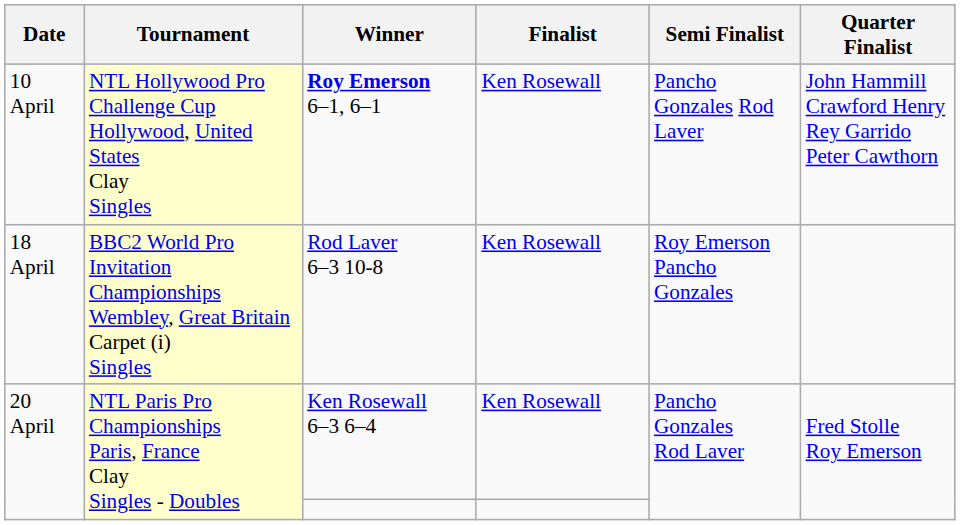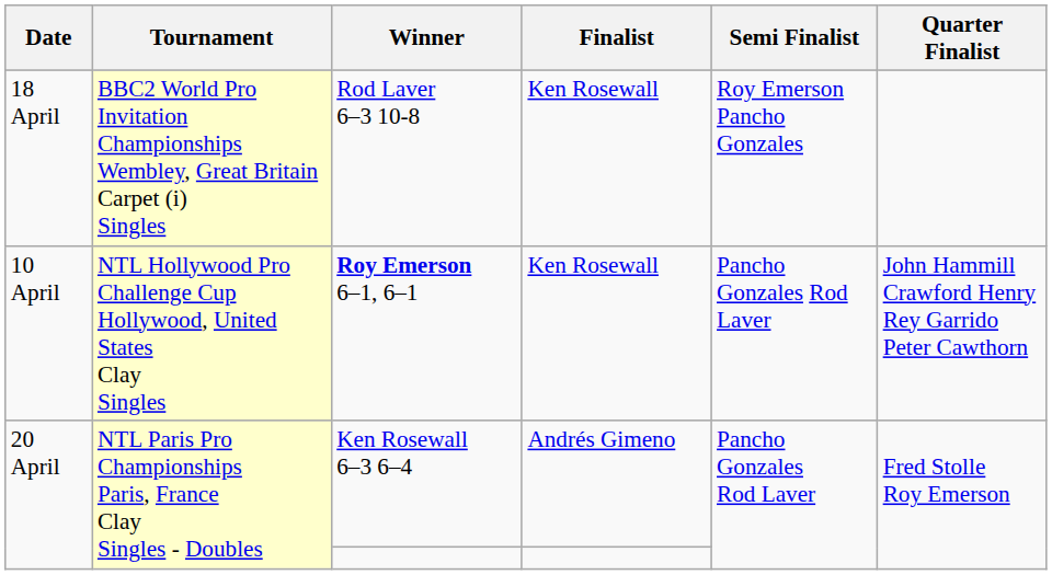 <table class="wikitable" style="font-size:85%;">
 <tr>
 <th width="75">Date</th>
 <th width="230">Tournament</th>
 <th width="210">Winner</th>
 <th width="210">Finalist</th>
 <th width="170">Semi Finalist</th>
 <th width="170">Quarter Finalist</th>
 </tr>
 <tr valign=top>
+<td rowspan=1>18 April </td>
+<td style="background:#ffc;" rowspan=1><a href='#'>BBC2 World Pro Invitation Championships</a><br><a href='#'>Wembley</a>, <a href='#'>Great Britain</a><br> Carpet (i)<br><a href='#'>Singles</a></td>
+<td> <a href='#'>Rod Laver</a><br>6–3 10-8</td>
+<td> <a href='#'>Ken Rosewall</a></td>
+<td rowspan=1> <a href='#'>Roy Emerson</a><br> <a href='#'>Pancho Gonzales</a></td>
+<td></td>
+</tr>
+<tr valign=top>
 <td rowspan=1>10 April</td>
 <td style="background:#ffc;" rowspan=1><a href='#'>NTL Hollywood Pro Challenge Cup</a><br> <a href='#'>Hollywood</a>, <a href='#'>United States</a><br>Clay<br><a href='#'>Singles</a></td>
 <td> <strong><a href='#'>Roy Emerson</a></strong><br>6–1, 6–1</td>
 <td> <a href='#'>Ken Rosewall</a></td>
 <td>  <a href='#'>Pancho Gonzales</a>   <a href='#'>Rod Laver</a></td>
 <td> <a href='#'>John Hammill</a> <br>  <a href='#'>Crawford Henry</a> <br>  <a href='#'>Rey Garrido</a> <br>  <a href='#'>Peter Cawthorn</a></td>
 </tr>
 <tr valign=top>
-<td rowspan=1>18 April </td>
-<td style="background:#ffc;" rowspan=1><a href='#'>BBC2 World Pro Invitation Championships</a><br><a href='#'>Wembley</a>, <a href='#'>Great Britain</a><br> Carpet (i)<br><a href='#'>Singles</a></td>
-<td> <a href='#'>Rod Laver</a><br>6–3 10-8</td>
-<td> <a href='#'>Ken Rosewall</a></td>
-<td rowspan=1> <a href='#'>Roy Emerson</a><br> <a href='#'>Pancho Gonzales</a></td>
-<td></td>
-</tr>
-<tr valign=top>
 <td rowspan=2>20 April</td>
 <td style="background:#ffc;" rowspan=2><a href='#'>NTL Paris Pro Championships</a><br> <a href='#'>Paris</a>, <a href='#'>France</a><br>Clay<br><a href='#'>Singles</a> - <a href='#'>Doubles</a></td>
 <td> <a href='#'>Ken Rosewall</a><br>6–3 6–4</td>
-<td> <a href='#'>Ken Rosewall</a></td>
+<td> <a href='#'>Andrés Gimeno</a></td>
 <td rowspan=2> <a href='#'>Pancho Gonzales</a><br> <a href='#'>Rod Laver</a></td>
 <td rowspan=2><br> <a href='#'>Fred Stolle</a><br> <a href='#'>Roy Emerson</a></td>
 </tr>
 <tr valign=top>
 <td></td>
 <td></td>
 </tr>
 </table>
